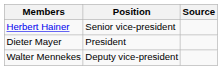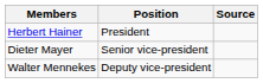 <table class="wikitable">
 <tr>
 <th scope="col">Members</th>
 <th scope="col">Position</th>
 <th scope="col">Source</th>
 </tr>
 <tr>
 <td><a href='#'>Herbert Hainer</a></td>
-<td>Senior vice-president</td>
+<td>President</td>
 <td></td>
 </tr>
 <tr>
 <td>Dieter Mayer</td>
-<td>President</td>
+<td>Senior vice-president</td>
 <td></td>
 </tr>
 <tr>
 <td>Walter Mennekes</td>
 <td>Deputy vice-president</td>
 <td></td>
 </tr>
 </table>
